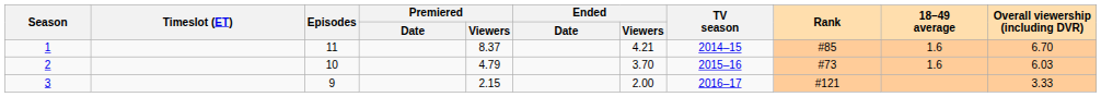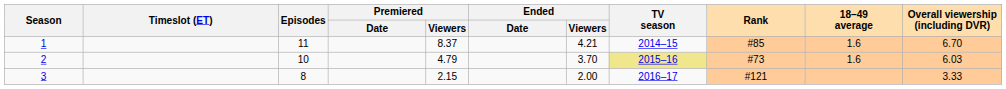 <table class="wikitable" style="text-align:center; width:100%;">
 <tr>
 <th style="width:8%;" rowspan="2">Season</th>
 <th style="width:20%;" rowspan="2">Timeslot (<a href='#'>ET</a>)</th>
 <th style="width:5%;" rowspan="2">Episodes</th>
 <th colspan="2">Premiered</th>
 <th colspan="2">Ended</th>
 <th style="width:10%;" rowspan="2">TV<br>season</th>
 <th style="width:10%; background:#ffdead;" rowspan="2">Rank</th>
 <th style="width:10%; background:#ffdead;" rowspan="2">18–49<br>average</th>
 <th style="width:10%; background:#ffdead;" rowspan="2">Overall viewership (including DVR)</th>
 </tr>
 <tr>
 <th style="width:10%;">Date</th>
 <th>Viewers </th>
 <th style="width:10%;">Date</th>
 <th>Viewers </th>
 </tr>
 <tr>
 <td><a href='#'>1</a></td>
 <td></td>
 <td>11</td>
 <td style="text-align: center;"></td>
 <td>8.37</td>
 <td style="text-align: center;"></td>
 <td>4.21</td>
 <td><a href='#'>2014–15</a></td>
 <td style="background:#fc9;">#85</td>
 <td style="background:#fc9;">1.6</td>
 <td style="background:#fc9;">6.70</td>
 </tr>
 <tr>
 <td><a href='#'>2</a></td>
 <td></td>
 <td>10</td>
 <td style="text-align: center;"></td>
 <td>4.79</td>
 <td style="text-align: center;"></td>
 <td>3.70</td>
-<td><a href='#'>2015–16</a></td>
+<td style="background: khaki;"><a href='#'>2015–16</a></td>
 <td style="background:#fc9;">#73</td>
 <td style="background:#fc9;">1.6</td>
 <td style="background:#fc9;">6.03</td>
 </tr>
 <tr>
 <td><a href='#'>3</a></td>
 <td></td>
-<td>9</td>
+<td>8</td>
 <td style="text-align: center;"></td>
 <td>2.15</td>
 <td style="text-align: center;"></td>
 <td>2.00</td>
 <td><a href='#'>2016–17</a></td>
 <td style="background:#fc9;">#121</td>
 <td style="background:#fc9;"></td>
 <td style="background:#fc9;">3.33</td>
 </tr>
 </table>
